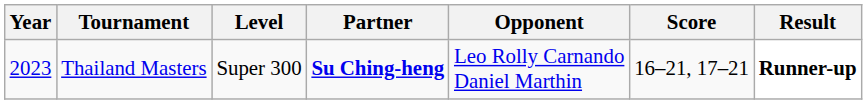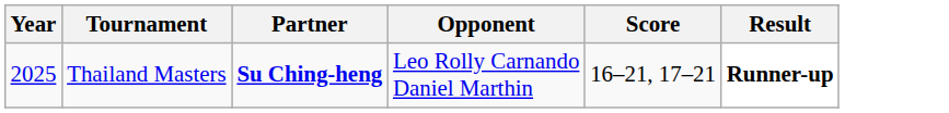 <table class="sortable wikitable" style="font-size: 90%;">
 <tr>
 <th>Year</th>
 <th>Tournament</th>
-<th>Level</th>
 <th>Partner</th>
 <th>Opponent</th>
 <th>Score</th>
 <th>Result</th>
 </tr>
 <tr>
-<td align="center"><a href='#'>2023</a></td>
+<td align="center"><a href='#'>2025</a></td>
 <td align="left"><a href='#'>Thailand Masters</a></td>
-<td align="left">Super 300</td>
 <td align="left"><strong> <a href='#'>Su Ching-heng</a></strong></td>
 <td align="left"> <a href='#'>Leo Rolly Carnando</a><br> <a href='#'>Daniel Marthin</a></td>
 <td align="left">16–21, 17–21</td>
 <td style="text-align:left; background:white"> <strong>Runner-up</strong></td>
 </tr>
 </table>
